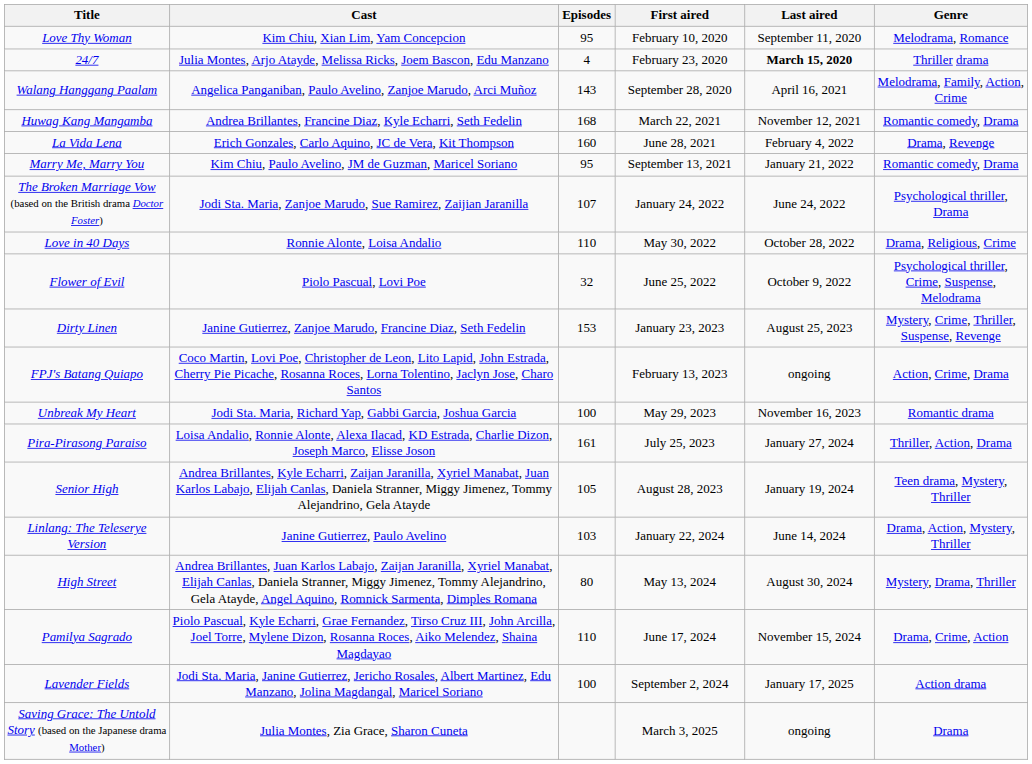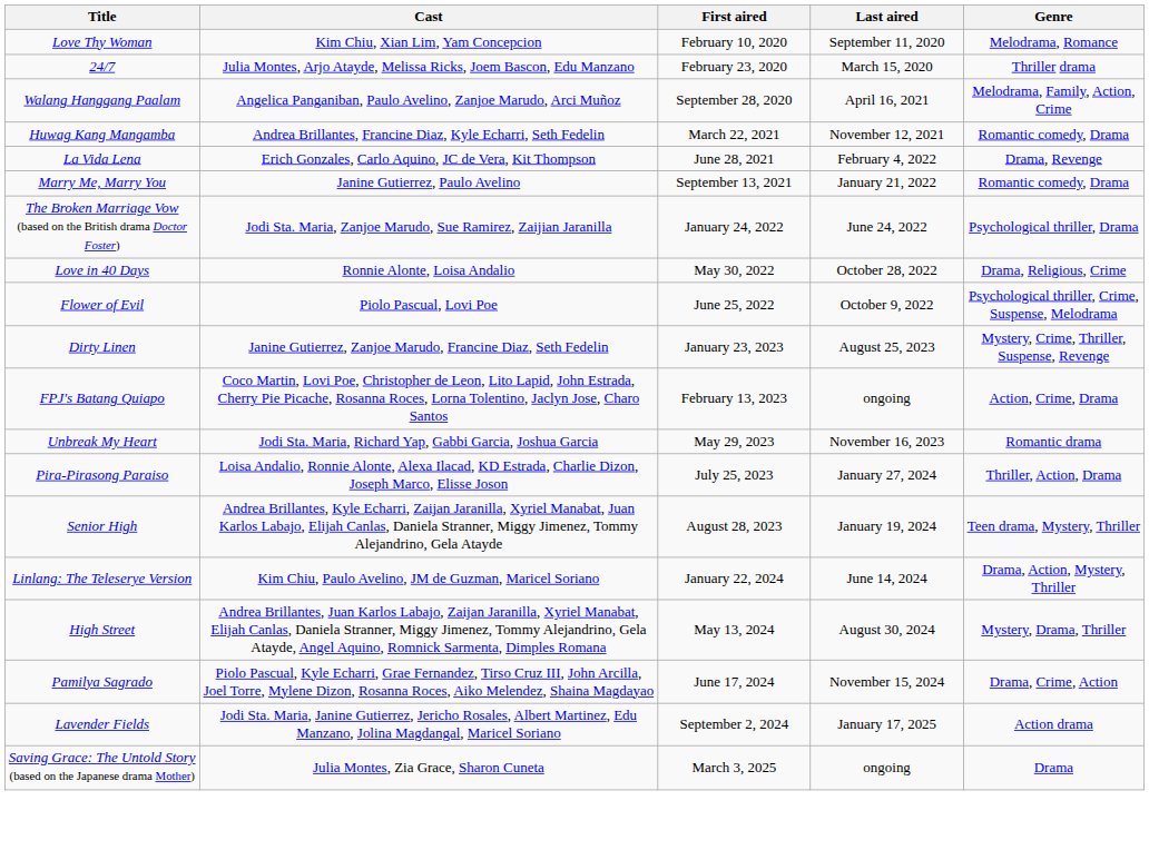 <table class="wikitable sortable" style="text-align:center; font-size:100%; line-height:20px;" width="100%">
 <tr>
 <th style="width:14%;">Title</th>
 <th style="width:33%;">Cast</th>
-<th style="width:01%;">Episodes</th>
 <th style="width:11%;">First aired</th>
 <th style="width:11%;">Last aired</th>
 <th style="width:13%;">Genre</th>
 </tr>
 <tr>
 <td><em><a href='#'>Love Thy Woman</a></em></td>
 <td><a href='#'>Kim Chiu</a>, <a href='#'>Xian Lim</a>, <a href='#'>Yam Concepcion</a></td>
-<td>95</td>
 <td>February 10, 2020</td>
 <td>September 11, 2020</td>
 <td><a href='#'>Melodrama</a>, <a href='#'>Romance</a></td>
 </tr>
 <tr>
 <td><em><a href='#'>24/7</a></em></td>
 <td><a href='#'>Julia Montes</a>, <a href='#'>Arjo Atayde</a>, <a href='#'>Melissa Ricks</a>, <a href='#'>Joem Bascon</a>, <a href='#'>Edu Manzano</a></td>
-<td>4</td>
 <td>February 23, 2020</td>
-<td><strong>March 15, 2020</strong></td>
+<td>March 15, 2020</td>
 <td><a href='#'>Thriller</a> <a href='#'>drama</a></td>
 </tr>
 <tr>
 <td><em><a href='#'>Walang Hanggang Paalam</a></em></td>
 <td><a href='#'>Angelica Panganiban</a>, <a href='#'>Paulo Avelino</a>, <a href='#'>Zanjoe Marudo</a>, <a href='#'>Arci Muñoz</a></td>
-<td>143</td>
 <td>September 28, 2020</td>
 <td>April 16, 2021</td>
 <td><a href='#'>Melodrama</a>, <a href='#'>Family</a>, <a href='#'>Action</a>, <a href='#'>Crime</a></td>
 </tr>
 <tr>
 <td><em><a href='#'>Huwag Kang Mangamba</a></em></td>
 <td><a href='#'>Andrea Brillantes</a>, <a href='#'>Francine Diaz</a>, <a href='#'>Kyle Echarri</a>, <a href='#'>Seth Fedelin</a></td>
-<td>168</td>
 <td>March 22, 2021</td>
 <td>November 12, 2021</td>
 <td><a href='#'>Romantic comedy</a>, <a href='#'>Drama</a></td>
 </tr>
 <tr>
 <td><em><a href='#'>La Vida Lena</a></em></td>
 <td><a href='#'>Erich Gonzales</a>, <a href='#'>Carlo Aquino</a>, <a href='#'>JC de Vera</a>, <a href='#'>Kit Thompson</a></td>
-<td>160</td>
 <td>June 28, 2021</td>
 <td>February 4, 2022</td>
 <td><a href='#'>Drama</a>, <a href='#'>Revenge</a></td>
 </tr>
 <tr>
 <td><em><a href='#'>Marry Me, Marry You</a></em></td>
-<td><a href='#'>Kim Chiu</a>, <a href='#'>Paulo Avelino</a>, <a href='#'>JM de Guzman</a>, <a href='#'>Maricel Soriano</a></td>
-<td>95</td>
+<td><a href='#'>Janine Gutierrez</a>, <a href='#'>Paulo Avelino</a></td>
 <td>September 13, 2021</td>
 <td>January 21, 2022</td>
 <td><a href='#'>Romantic comedy</a>, <a href='#'>Drama</a></td>
 </tr>
 <tr>
 <td><em><a href='#'>The Broken Marriage Vow</a></em><br><small>(based on the British drama <em><a href='#'>Doctor Foster</a></em>)</small></td>
 <td><a href='#'>Jodi Sta. Maria</a>, <a href='#'>Zanjoe Marudo</a>, <a href='#'>Sue Ramirez</a>, <a href='#'>Zaijian Jaranilla</a></td>
-<td>107</td>
 <td>January 24, 2022</td>
 <td>June 24, 2022</td>
 <td><a href='#'>Psychological thriller</a>, <a href='#'>Drama</a></td>
 </tr>
 <tr>
 <td><em><a href='#'>Love in 40 Days</a></em></td>
 <td><a href='#'>Ronnie Alonte</a>, <a href='#'>Loisa Andalio</a></td>
-<td>110</td>
 <td>May 30, 2022</td>
 <td>October 28, 2022</td>
 <td><a href='#'>Drama</a>, <a href='#'>Religious</a>, <a href='#'>Crime</a></td>
 </tr>
 <tr>
 <td><em><a href='#'>Flower of Evil</a></em></td>
 <td><a href='#'>Piolo Pascual</a>, <a href='#'>Lovi Poe</a></td>
-<td>32</td>
 <td>June 25, 2022</td>
 <td>October 9, 2022</td>
 <td><a href='#'>Psychological thriller</a>, <a href='#'>Crime</a>, <a href='#'>Suspense</a>, <a href='#'>Melodrama</a></td>
 </tr>
 <tr>
 <td><em><a href='#'>Dirty Linen</a></em></td>
 <td><a href='#'>Janine Gutierrez</a>, <a href='#'>Zanjoe Marudo</a>, <a href='#'>Francine Diaz</a>, <a href='#'>Seth Fedelin</a></td>
-<td>153</td>
 <td>January 23, 2023</td>
 <td>August 25, 2023</td>
 <td><a href='#'>Mystery</a>, <a href='#'>Crime</a>, <a href='#'>Thriller</a>, <a href='#'>Suspense</a>, <a href='#'>Revenge</a></td>
 </tr>
 <tr>
 <td><em><a href='#'>FPJ's Batang Quiapo</a></em></td>
 <td><a href='#'>Coco Martin</a>, <a href='#'>Lovi Poe</a>, <a href='#'>Christopher de Leon</a>, <a href='#'>Lito Lapid</a>, <a href='#'>John Estrada</a>, <a href='#'>Cherry Pie Picache</a>, <a href='#'>Rosanna Roces</a>, <a href='#'>Lorna Tolentino</a>, <a href='#'>Jaclyn Jose</a>, <a href='#'>Charo Santos</a></td>
-<td></td>
 <td>February 13, 2023</td>
 <td>ongoing</td>
 <td><a href='#'>Action</a>, <a href='#'>Crime</a>, <a href='#'>Drama</a></td>
 </tr>
 <tr>
 <td><em><a href='#'>Unbreak My Heart</a></em></td>
 <td><a href='#'>Jodi Sta. Maria</a>, <a href='#'>Richard Yap</a>, <a href='#'>Gabbi Garcia</a>, <a href='#'>Joshua Garcia</a></td>
-<td>100</td>
 <td>May 29, 2023</td>
 <td>November 16, 2023</td>
 <td><a href='#'>Romantic drama</a></td>
 </tr>
 <tr>
 <td><em><a href='#'>Pira-Pirasong Paraiso</a></em></td>
 <td><a href='#'>Loisa Andalio</a>, <a href='#'>Ronnie Alonte</a>, <a href='#'>Alexa Ilacad</a>, <a href='#'>KD Estrada</a>, <a href='#'>Charlie Dizon</a>, <a href='#'>Joseph Marco</a>, <a href='#'>Elisse Joson</a></td>
-<td>161</td>
 <td>July 25, 2023</td>
 <td>January 27, 2024</td>
 <td><a href='#'>Thriller</a>, <a href='#'>Action</a>, <a href='#'>Drama</a></td>
 </tr>
 <tr>
 <td><em><a href='#'>Senior High</a></em></td>
 <td><a href='#'>Andrea Brillantes</a>, <a href='#'>Kyle Echarri</a>, <a href='#'>Zaijan Jaranilla</a>, <a href='#'>Xyriel Manabat</a>, <a href='#'>Juan Karlos Labajo</a>, <a href='#'>Elijah Canlas</a>, Daniela Stranner, Miggy Jimenez, Tommy Alejandrino, Gela Atayde</td>
-<td>105</td>
 <td>August 28, 2023</td>
 <td>January 19, 2024</td>
 <td><a href='#'>Teen drama</a>, <a href='#'>Mystery</a>, <a href='#'>Thriller</a></td>
 </tr>
 <tr>
 <td><em><a href='#'>Linlang: The Teleserye Version</a></em></td>
-<td><a href='#'>Janine Gutierrez</a>, <a href='#'>Paulo Avelino</a></td>
-<td>103</td>
+<td><a href='#'>Kim Chiu</a>, <a href='#'>Paulo Avelino</a>, <a href='#'>JM de Guzman</a>, <a href='#'>Maricel Soriano</a></td>
 <td>January 22, 2024</td>
 <td>June 14, 2024</td>
 <td><a href='#'>Drama</a>, <a href='#'>Action</a>, <a href='#'>Mystery</a>, <a href='#'>Thriller</a></td>
 </tr>
 <tr>
 <td><em><a href='#'>High Street</a></em></td>
 <td><a href='#'>Andrea Brillantes</a>, <a href='#'>Juan Karlos Labajo</a>, <a href='#'>Zaijan Jaranilla</a>, <a href='#'>Xyriel Manabat</a>, <a href='#'>Elijah Canlas</a>, Daniela Stranner, Miggy Jimenez, Tommy Alejandrino, Gela Atayde, <a href='#'>Angel Aquino</a>, <a href='#'>Romnick Sarmenta</a>, <a href='#'>Dimples Romana</a></td>
-<td>80</td>
 <td>May 13, 2024</td>
 <td>August 30, 2024</td>
 <td><a href='#'>Mystery</a>, <a href='#'>Drama</a>, <a href='#'>Thriller</a></td>
 </tr>
 <tr>
 <td><em><a href='#'>Pamilya Sagrado</a></em></td>
 <td><a href='#'>Piolo Pascual</a>, <a href='#'>Kyle Echarri</a>, <a href='#'>Grae Fernandez</a>, <a href='#'>Tirso Cruz III</a>, <a href='#'>John Arcilla</a>, <a href='#'>Joel Torre</a>, <a href='#'>Mylene Dizon</a>, <a href='#'>Rosanna Roces</a>, <a href='#'>Aiko Melendez</a>, <a href='#'>Shaina Magdayao</a></td>
-<td>110</td>
 <td>June 17, 2024</td>
 <td>November 15, 2024</td>
 <td><a href='#'>Drama</a>, <a href='#'>Crime</a>, <a href='#'>Action</a></td>
 </tr>
 <tr>
 <td><em><a href='#'>Lavender Fields</a></em></td>
 <td><a href='#'>Jodi Sta. Maria</a>, <a href='#'>Janine Gutierrez</a>, <a href='#'>Jericho Rosales</a>, <a href='#'>Albert Martinez</a>, <a href='#'>Edu Manzano</a>, <a href='#'>Jolina Magdangal</a>, <a href='#'>Maricel Soriano</a></td>
-<td>100</td>
 <td>September 2, 2024</td>
 <td>January 17, 2025</td>
 <td><a href='#'>Action drama</a></td>
 </tr>
 <tr>
 <td><em><a href='#'>Saving Grace: The Untold Story</a></em> <small>(based on the Japanese drama <a href='#'>Mother</a>)</small></td>
 <td><a href='#'>Julia Montes</a>, Zia Grace, <a href='#'>Sharon Cuneta</a></td>
-<td></td>
 <td>March 3, 2025</td>
 <td>ongoing</td>
 <td><a href='#'>Drama</a></td>
 </tr>
 </table>
